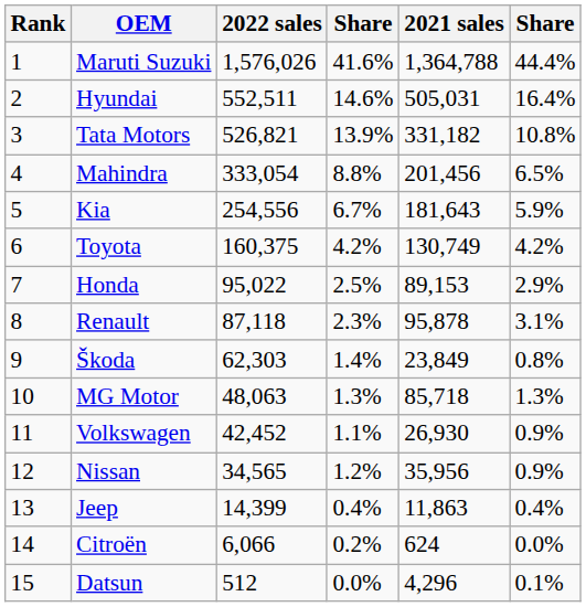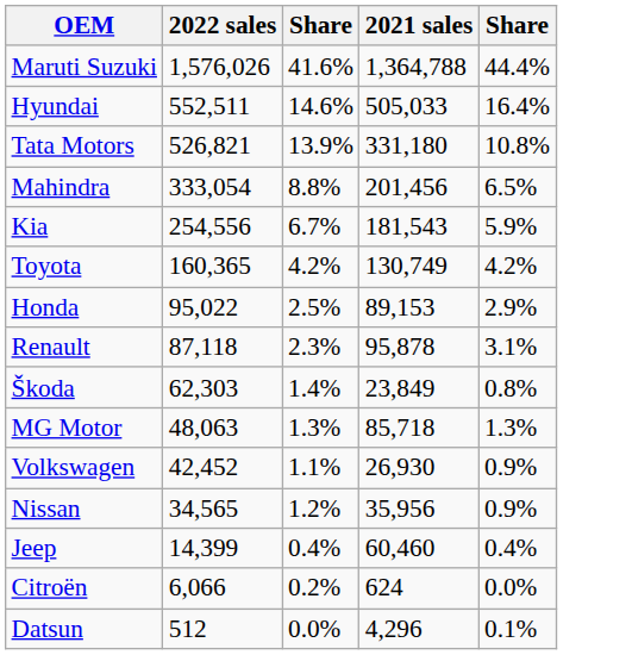 <table class="wikitable">
 <tr>
-<th>Rank</th>
 <th><a href='#'>OEM</a></th>
 <th>2022 sales</th>
 <th>Share</th>
 <th>2021 sales</th>
 <th>Share</th>
 </tr>
 <tr>
-<td>1</td>
 <td><a href='#'>Maruti Suzuki</a></td>
 <td> 1,576,026</td>
 <td> 41.6%</td>
 <td>1,364,788</td>
 <td>44.4%</td>
 </tr>
 <tr>
-<td>2</td>
 <td><a href='#'>Hyundai</a></td>
 <td> 552,511</td>
 <td> 14.6%</td>
-<td>505,031</td>
+<td>505,033</td>
 <td>16.4%</td>
 </tr>
 <tr>
-<td>3</td>
 <td><a href='#'>Tata Motors</a></td>
 <td> 526,821</td>
 <td> 13.9%</td>
-<td>331,182</td>
+<td>331,180</td>
 <td>10.8%</td>
 </tr>
 <tr>
-<td>4</td>
 <td><a href='#'>Mahindra</a></td>
 <td> 333,054</td>
 <td> 8.8%</td>
 <td>201,456</td>
 <td>6.5%</td>
 </tr>
 <tr>
-<td>5</td>
 <td><a href='#'>Kia</a></td>
 <td> 254,556</td>
 <td> 6.7%</td>
-<td>181,643</td>
+<td>181,543</td>
 <td>5.9%</td>
 </tr>
 <tr>
-<td>6</td>
 <td><a href='#'>Toyota</a></td>
-<td> 160,375</td>
+<td> 160,365</td>
 <td> 4.2%</td>
 <td>130,749</td>
 <td>4.2%</td>
 </tr>
 <tr>
-<td>7</td>
 <td><a href='#'>Honda</a></td>
 <td> 95,022</td>
 <td> 2.5%</td>
 <td>89,153</td>
 <td>2.9%</td>
 </tr>
 <tr>
-<td>8</td>
 <td><a href='#'>Renault</a></td>
 <td> 87,118</td>
 <td> 2.3%</td>
 <td>95,878</td>
 <td>3.1%</td>
 </tr>
 <tr>
-<td>9</td>
 <td><a href='#'>Škoda</a></td>
 <td> 62,303</td>
 <td> 1.4%</td>
 <td>23,849</td>
 <td>0.8%</td>
 </tr>
 <tr>
-<td>10</td>
 <td><a href='#'>MG Motor</a></td>
 <td> 48,063</td>
 <td> 1.3%</td>
 <td>85,718</td>
 <td>1.3%</td>
 </tr>
 <tr>
-<td>11</td>
 <td><a href='#'>Volkswagen</a></td>
 <td> 42,452</td>
 <td> 1.1%</td>
 <td>26,930</td>
 <td>0.9%</td>
 </tr>
 <tr>
-<td>12</td>
 <td><a href='#'>Nissan</a></td>
 <td> 34,565</td>
 <td> 1.2%</td>
 <td>35,956</td>
 <td>0.9%</td>
 </tr>
 <tr>
-<td>13</td>
 <td><a href='#'>Jeep</a></td>
 <td> 14,399</td>
 <td> 0.4%</td>
-<td>11,863</td>
+<td>60,460</td>
 <td>0.4%</td>
 </tr>
 <tr>
-<td>14</td>
 <td><a href='#'>Citroën</a></td>
 <td> 6,066</td>
 <td> 0.2%</td>
 <td>624</td>
 <td>0.0%</td>
 </tr>
 <tr>
-<td>15</td>
 <td><a href='#'>Datsun</a></td>
 <td> 512</td>
 <td> 0.0%</td>
 <td>4,296</td>
 <td>0.1%</td>
 </tr>
 </table>
